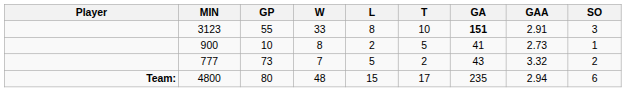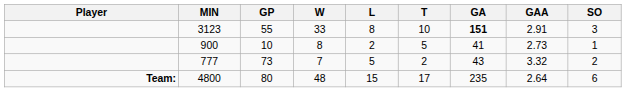 <table class="wikitable sortable" width="60%">
 <tr>
 <th bgcolor="#DDDDFF" width="10%">Player</th>
 <th width="3%" bgcolor="#DDDDFF" title="Minutes played">MIN</th>
 <th width="3%" bgcolor="#DDDDFF" title="Games played in">GP</th>
 <th width="3%" bgcolor="#DDDDFF" title="Wins">W</th>
 <th width="3%" bgcolor="#DDDDFF"title="Losses">L</th>
 <th width="3%" bgcolor="#DDDDFF" title="Ties">T</th>
 <th width="3%" bgcolor="#DDDDFF" title="Goals against">GA</th>
 <th width="3%" bgcolor="#DDDDFF" title="Goals against average">GAA</th>
 <th width="3%" bgcolor="#DDDDFF"title="Shut-outs">SO</th>
 </tr>
 <tr align="center">
 <td align="right"></td>
 <td>3123</td>
 <td>55</td>
 <td>33</td>
 <td>8</td>
 <td>10</td>
 <td><strong>151</strong></td>
 <td>2.91</td>
 <td>3</td>
 </tr>
 <tr align="center">
 <td align="right"></td>
 <td>900</td>
 <td>10</td>
 <td>8</td>
 <td>2</td>
 <td>5</td>
 <td>41</td>
 <td>2.73</td>
 <td>1</td>
 </tr>
 <tr align="center">
 <td align="right"></td>
 <td>777</td>
 <td>73</td>
 <td>7</td>
 <td>5</td>
 <td>2</td>
 <td>43</td>
 <td>3.32</td>
 <td>2</td>
 </tr>
 <tr align="center">
 <td align="right"><strong>Team:</strong></td>
 <td>4800</td>
 <td>80</td>
 <td>48</td>
 <td>15</td>
 <td>17</td>
 <td>235</td>
-<td>2.94</td>
+<td>2.64</td>
 <td>6</td>
 </tr>
 </table>
